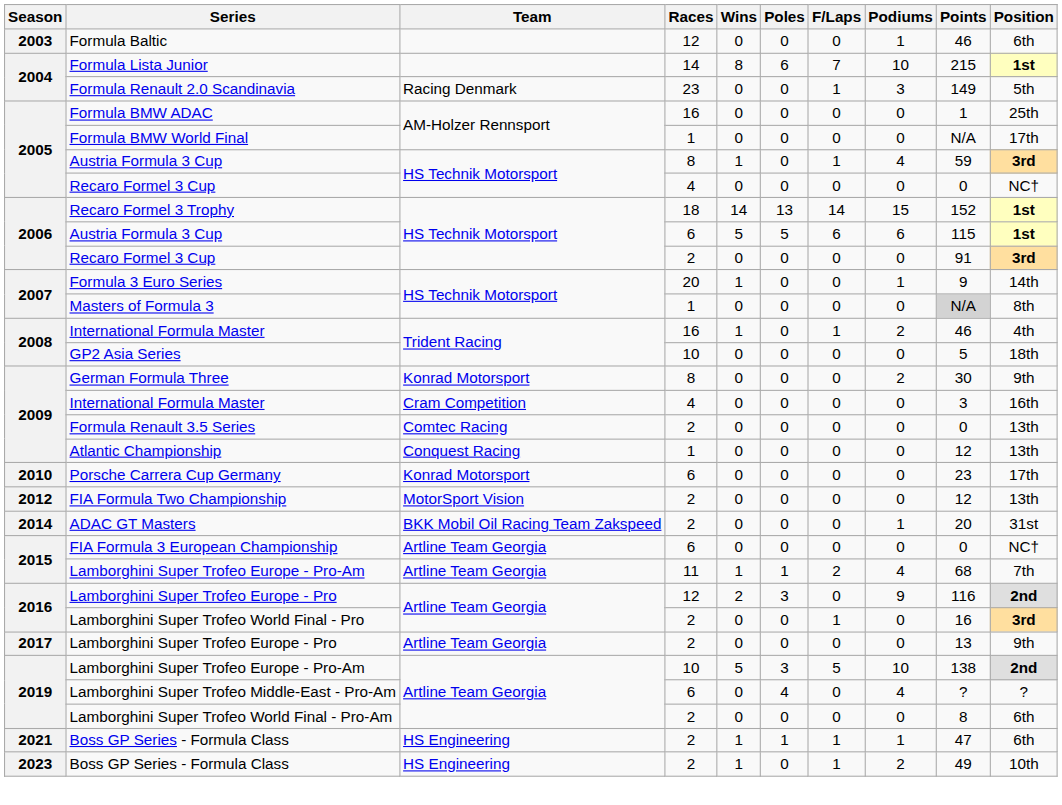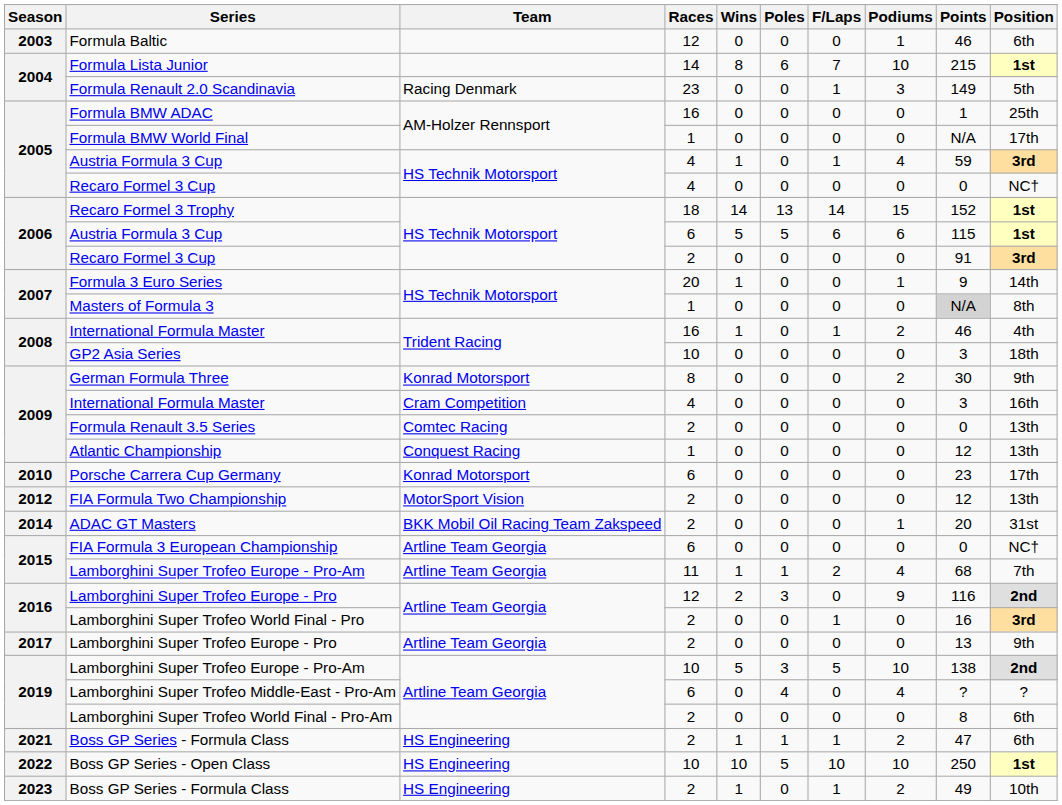 <table class="wikitable" style="font-size: 90%; text-align:center">
 <tr>
 <th>Season</th>
 <th>Series</th>
 <th>Team</th>
 <th>Races</th>
 <th>Wins</th>
 <th>Poles</th>
 <th>F/Laps</th>
 <th>Podiums</th>
 <th>Points</th>
 <th>Position</th>
 </tr>
 <tr>
 <th>2003</th>
 <td align=left>Formula Baltic</td>
 <td align=left></td>
 <td>12</td>
 <td>0</td>
 <td>0</td>
 <td>0</td>
 <td>1</td>
 <td>46</td>
 <td>6th</td>
 </tr>
 <tr>
 <th rowspan=2>2004</th>
 <td align=left><a href='#'>Formula Lista Junior</a></td>
 <td align=left></td>
 <td>14</td>
 <td>8</td>
 <td>6</td>
 <td>7</td>
 <td>10</td>
 <td>215</td>
 <td style="background:#FFFFBF;"><strong>1st</strong></td>
 </tr>
 <tr>
 <td align=left><a href='#'>Formula Renault 2.0 Scandinavia</a></td>
 <td align=left>Racing Denmark</td>
 <td>23</td>
 <td>0</td>
 <td>0</td>
 <td>1</td>
 <td>3</td>
 <td>149</td>
 <td>5th</td>
 </tr>
 <tr>
 <th rowspan=4>2005</th>
 <td align=left><a href='#'>Formula BMW ADAC</a></td>
 <td align=left rowspan=2>AM-Holzer Rennsport</td>
 <td>16</td>
 <td>0</td>
 <td>0</td>
 <td>0</td>
 <td>0</td>
 <td>1</td>
 <td>25th</td>
 </tr>
 <tr>
 <td align=left><a href='#'>Formula BMW World Final</a></td>
 <td>1</td>
 <td>0</td>
 <td>0</td>
 <td>0</td>
 <td>0</td>
 <td>N/A</td>
 <td>17th</td>
 </tr>
 <tr>
 <td align=left><a href='#'>Austria Formula 3 Cup</a></td>
 <td align=left rowspan=2><a href='#'>HS Technik Motorsport</a></td>
-<td>8</td>
+<td>4</td>
 <td>1</td>
 <td>0</td>
 <td>1</td>
 <td>4</td>
 <td>59</td>
 <td style="background:#FFDF9F;"><strong>3rd</strong></td>
 </tr>
 <tr>
 <td align=left><a href='#'>Recaro Formel 3 Cup</a></td>
 <td>4</td>
 <td>0</td>
 <td>0</td>
 <td>0</td>
 <td>0</td>
 <td>0</td>
 <td>NC†</td>
 </tr>
 <tr>
 <th rowspan=3>2006</th>
 <td align=left><a href='#'>Recaro Formel 3 Trophy</a></td>
 <td align=left rowspan=3><a href='#'>HS Technik Motorsport</a></td>
 <td>18</td>
 <td>14</td>
 <td>13</td>
 <td>14</td>
 <td>15</td>
 <td>152</td>
 <td style="background:#FFFFBF;"><strong>1st</strong></td>
 </tr>
 <tr>
 <td align=left><a href='#'>Austria Formula 3 Cup</a></td>
 <td>6</td>
 <td>5</td>
 <td>5</td>
 <td>6</td>
 <td>6</td>
 <td>115</td>
 <td style="background:#FFFFBF;"><strong>1st</strong></td>
 </tr>
 <tr>
 <td align=left><a href='#'>Recaro Formel 3 Cup</a></td>
 <td>2</td>
 <td>0</td>
 <td>0</td>
 <td>0</td>
 <td>0</td>
 <td>91</td>
 <td style="background:#FFDF9F;"><strong>3rd</strong></td>
 </tr>
 <tr>
 <th rowspan=2>2007</th>
 <td align=left><a href='#'>Formula 3 Euro Series</a></td>
 <td align=left rowspan=2><a href='#'>HS Technik Motorsport</a></td>
 <td>20</td>
 <td>1</td>
 <td>0</td>
 <td>0</td>
 <td>1</td>
 <td>9</td>
 <td>14th</td>
 </tr>
 <tr>
 <td align=left><a href='#'>Masters of Formula 3</a></td>
 <td>1</td>
 <td>0</td>
 <td>0</td>
 <td>0</td>
 <td>0</td>
 <td style="background: lightgrey;">N/A</td>
 <td>8th</td>
 </tr>
 <tr>
 <th rowspan=2>2008</th>
 <td align=left><a href='#'>International Formula Master</a></td>
 <td align=left rowspan=2><a href='#'>Trident Racing</a></td>
 <td>16</td>
 <td>1</td>
 <td>0</td>
 <td>1</td>
 <td>2</td>
 <td>46</td>
 <td>4th</td>
 </tr>
 <tr>
 <td align=left><a href='#'>GP2 Asia Series</a></td>
 <td>10</td>
 <td>0</td>
 <td>0</td>
 <td>0</td>
 <td>0</td>
-<td>5</td>
+<td>3</td>
 <td>18th</td>
 </tr>
 <tr>
 <th rowspan=4>2009</th>
 <td align=left><a href='#'>German Formula Three</a></td>
 <td align=left><a href='#'>Konrad Motorsport</a></td>
 <td>8</td>
 <td>0</td>
 <td>0</td>
 <td>0</td>
 <td>2</td>
 <td>30</td>
 <td>9th</td>
 </tr>
 <tr>
 <td align=left><a href='#'>International Formula Master</a></td>
 <td align=left><a href='#'>Cram Competition</a></td>
 <td>4</td>
 <td>0</td>
 <td>0</td>
 <td>0</td>
 <td>0</td>
 <td>3</td>
 <td>16th</td>
 </tr>
 <tr>
 <td align=left><a href='#'>Formula Renault 3.5 Series</a></td>
 <td align=left><a href='#'>Comtec Racing</a></td>
 <td>2</td>
 <td>0</td>
 <td>0</td>
 <td>0</td>
 <td>0</td>
 <td>0</td>
 <td>13th</td>
 </tr>
 <tr>
 <td align=left><a href='#'>Atlantic Championship</a></td>
 <td align=left><a href='#'>Conquest Racing</a></td>
 <td>1</td>
 <td>0</td>
 <td>0</td>
 <td>0</td>
 <td>0</td>
 <td>12</td>
 <td>13th</td>
 </tr>
 <tr>
 <th>2010</th>
 <td align=left><a href='#'>Porsche Carrera Cup Germany</a></td>
 <td align=left><a href='#'>Konrad Motorsport</a></td>
 <td>6</td>
 <td>0</td>
 <td>0</td>
 <td>0</td>
 <td>0</td>
 <td>23</td>
 <td>17th</td>
 </tr>
 <tr>
 <th>2012</th>
 <td align=left><a href='#'>FIA Formula Two Championship</a></td>
 <td align=left><a href='#'>MotorSport Vision</a></td>
 <td>2</td>
 <td>0</td>
 <td>0</td>
 <td>0</td>
 <td>0</td>
 <td>12</td>
 <td>13th</td>
 </tr>
 <tr>
 <th>2014</th>
 <td align=left><a href='#'>ADAC GT Masters</a></td>
 <td align=left><a href='#'>BKK Mobil Oil Racing Team Zakspeed</a></td>
 <td>2</td>
 <td>0</td>
 <td>0</td>
 <td>0</td>
 <td>1</td>
 <td>20</td>
 <td>31st</td>
 </tr>
 <tr>
 <th rowspan=2>2015</th>
 <td align=left><a href='#'>FIA Formula 3 European Championship</a></td>
 <td align=left><a href='#'>Artline Team Georgia</a></td>
 <td>6</td>
 <td>0</td>
 <td>0</td>
 <td>0</td>
 <td>0</td>
 <td>0</td>
 <td>NC†</td>
 </tr>
 <tr>
 <td align=left><a href='#'>Lamborghini Super Trofeo Europe - Pro-Am</a></td>
 <td align=left><a href='#'>Artline Team Georgia</a></td>
 <td>11</td>
 <td>1</td>
 <td>1</td>
 <td>2</td>
 <td>4</td>
 <td>68</td>
 <td>7th</td>
 </tr>
 <tr>
 <th rowspan=2>2016</th>
 <td align=left><a href='#'>Lamborghini Super Trofeo Europe - Pro</a></td>
 <td align=left rowspan=2><a href='#'>Artline Team Georgia</a></td>
 <td>12</td>
 <td>2</td>
 <td>3</td>
 <td>0</td>
 <td>9</td>
 <td>116</td>
 <td style="background:#DFDFDF;"><strong>2nd</strong></td>
 </tr>
 <tr>
 <td align=left>Lamborghini Super Trofeo World Final - Pro</td>
 <td>2</td>
 <td>0</td>
 <td>0</td>
 <td>1</td>
 <td>0</td>
 <td>16</td>
 <td style="background:#FFDF9F;"><strong>3rd</strong></td>
 </tr>
 <tr>
 <th>2017</th>
 <td align=left>Lamborghini Super Trofeo Europe - Pro</td>
 <td align=left><a href='#'>Artline Team Georgia</a></td>
 <td>2</td>
 <td>0</td>
 <td>0</td>
 <td>0</td>
 <td>0</td>
 <td>13</td>
 <td>9th</td>
 </tr>
 <tr>
 <th rowspan=3>2019</th>
 <td align=left>Lamborghini Super Trofeo Europe - Pro-Am</td>
 <td align=left rowspan=3><a href='#'>Artline Team Georgia</a></td>
 <td>10</td>
 <td>5</td>
 <td>3</td>
 <td>5</td>
 <td>10</td>
 <td>138</td>
 <td style="background:#DFDFDF;"><strong>2nd</strong></td>
 </tr>
 <tr>
 <td align=left nowrap>Lamborghini Super Trofeo Middle-East - Pro-Am</td>
 <td>6</td>
 <td>0</td>
 <td>4</td>
 <td>0</td>
 <td>4</td>
 <td>?</td>
 <td>?</td>
 </tr>
 <tr>
 <td align=left>Lamborghini Super Trofeo World Final - Pro-Am</td>
 <td>2</td>
 <td>0</td>
 <td>0</td>
 <td>0</td>
 <td>0</td>
 <td>8</td>
 <td>6th</td>
 </tr>
 <tr>
 <th>2021</th>
 <td align=left><a href='#'>Boss GP Series</a> - Formula Class</td>
 <td align=left><a href='#'>HS Engineering</a></td>
 <td>2</td>
 <td>1</td>
 <td>1</td>
 <td>1</td>
-<td>1</td>
+<td>2</td>
 <td>47</td>
 <td>6th</td>
+</tr>
+<tr>
+<th>2022</th>
+<td align=left>Boss GP Series - Open Class</td>
+<td align=left><a href='#'>HS Engineering</a></td>
+<td>10</td>
+<td>10</td>
+<td>5</td>
+<td>10</td>
+<td>10</td>
+<td>250</td>
+<td style="background:#FFFFBF;"><strong>1st</strong></td>
 </tr>
 <tr>
 <th>2023</th>
 <td align=left>Boss GP Series - Formula Class</td>
 <td align=left><a href='#'>HS Engineering</a></td>
 <td>2</td>
 <td>1</td>
 <td>0</td>
 <td>1</td>
 <td>2</td>
 <td>49</td>
 <td>10th</td>
 </tr>
 </table>
